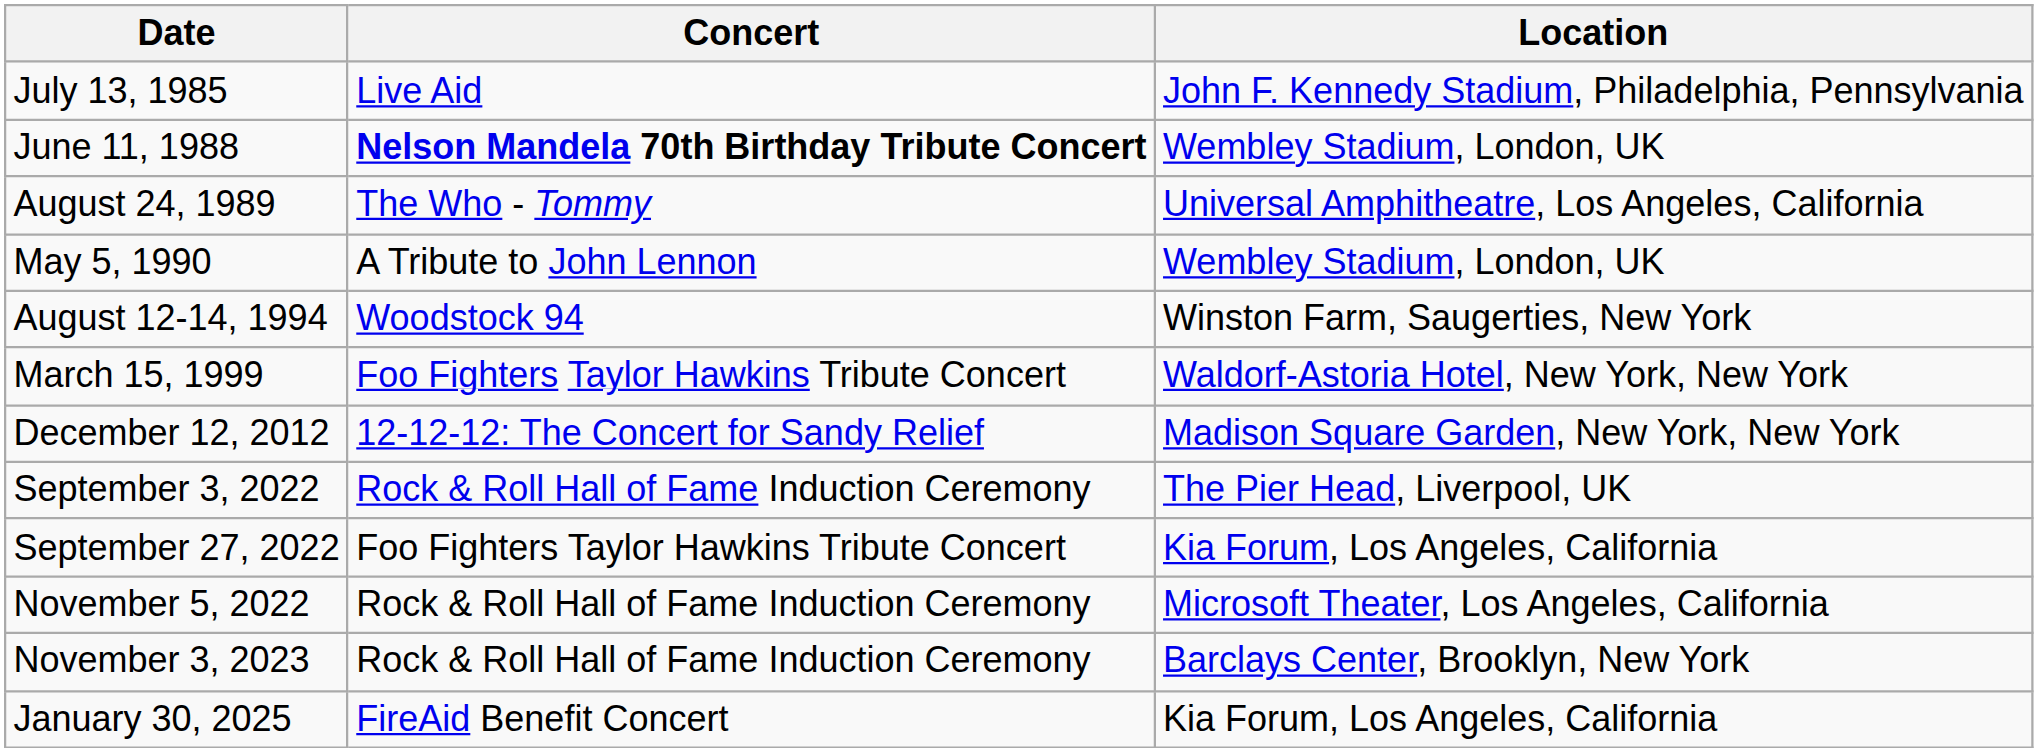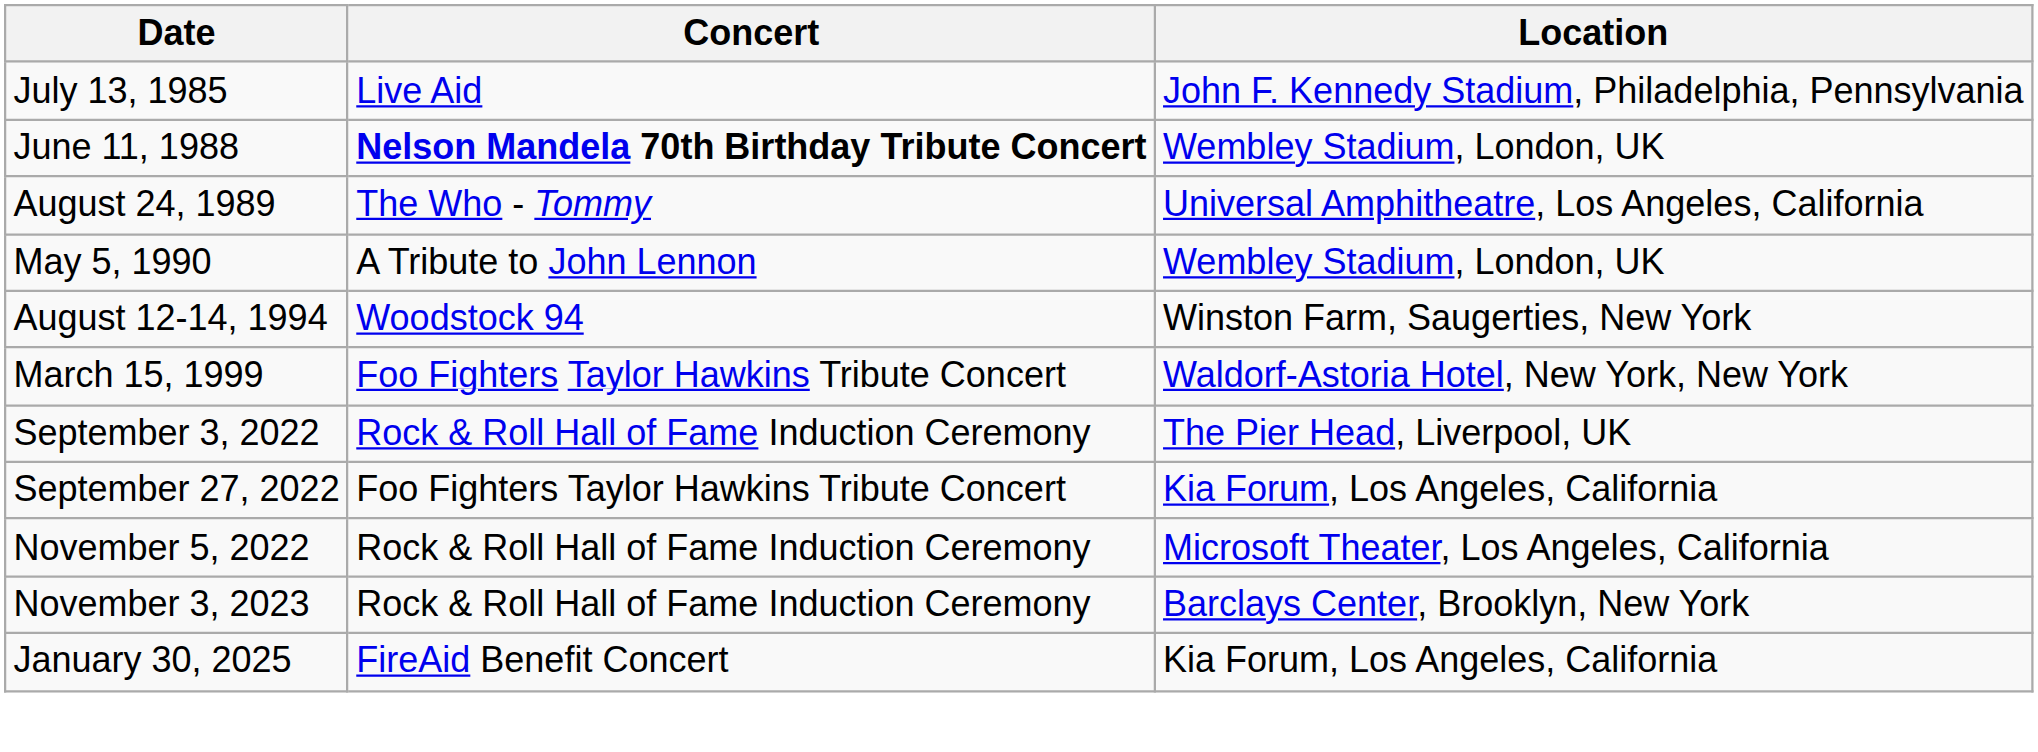 <table class="wikitable">
 <tr>
 <th>Date</th>
 <th>Concert</th>
 <th>Location</th>
 </tr>
 <tr>
 <td>July 13, 1985</td>
 <td><a href='#'>Live Aid</a></td>
 <td><a href='#'>John F. Kennedy Stadium</a>, Philadelphia, Pennsylvania</td>
 </tr>
 <tr>
 <td>June 11, 1988</td>
 <td><strong><a href='#'>Nelson Mandela</a> 70th Birthday Tribute Concert</strong></td>
 <td><a href='#'>Wembley Stadium</a>, London, UK</td>
 </tr>
 <tr>
 <td>August 24, 1989</td>
 <td><a href='#'>The Who</a> - <em><a href='#'>Tommy</a></em></td>
 <td><a href='#'>Universal Amphitheatre</a>, Los Angeles, California</td>
 </tr>
 <tr>
 <td>May 5, 1990</td>
 <td>A Tribute to <a href='#'>John Lennon</a></td>
 <td><a href='#'>Wembley Stadium</a>, London, UK</td>
 </tr>
 <tr>
 <td>August 12-14, 1994</td>
 <td><a href='#'>Woodstock 94</a></td>
 <td>Winston Farm, Saugerties, New York</td>
 </tr>
 <tr>
 <td>March 15, 1999</td>
 <td><a href='#'>Foo Fighters</a> <a href='#'>Taylor Hawkins</a> Tribute Concert</td>
 <td><a href='#'>Waldorf-Astoria Hotel</a>, New York, New York</td>
 </tr>
 <tr>
-<td>December 12, 2012</td>
-<td><a href='#'>12-12-12: The Concert for Sandy Relief</a></td>
-<td><a href='#'>Madison Square Garden</a>, New York, New York</td>
-</tr>
-<tr>
 <td>September 3, 2022</td>
 <td><a href='#'>Rock & Roll Hall of Fame</a> Induction Ceremony</td>
 <td><a href='#'>The Pier Head</a>, Liverpool, UK</td>
 </tr>
 <tr>
 <td>September 27, 2022</td>
 <td>Foo Fighters Taylor Hawkins Tribute Concert</td>
 <td><a href='#'>Kia Forum</a>, Los Angeles, California</td>
 </tr>
 <tr>
 <td>November 5, 2022</td>
 <td>Rock & Roll Hall of Fame Induction Ceremony</td>
 <td><a href='#'>Microsoft Theater</a>, Los Angeles, California</td>
 </tr>
 <tr>
 <td>November 3, 2023</td>
 <td>Rock & Roll Hall of Fame Induction Ceremony</td>
 <td><a href='#'>Barclays Center</a>, Brooklyn, New York</td>
 </tr>
 <tr>
 <td>January 30, 2025</td>
 <td><a href='#'>FireAid</a> Benefit Concert</td>
 <td>Kia Forum, Los Angeles, California</td>
 </tr>
 </table>
